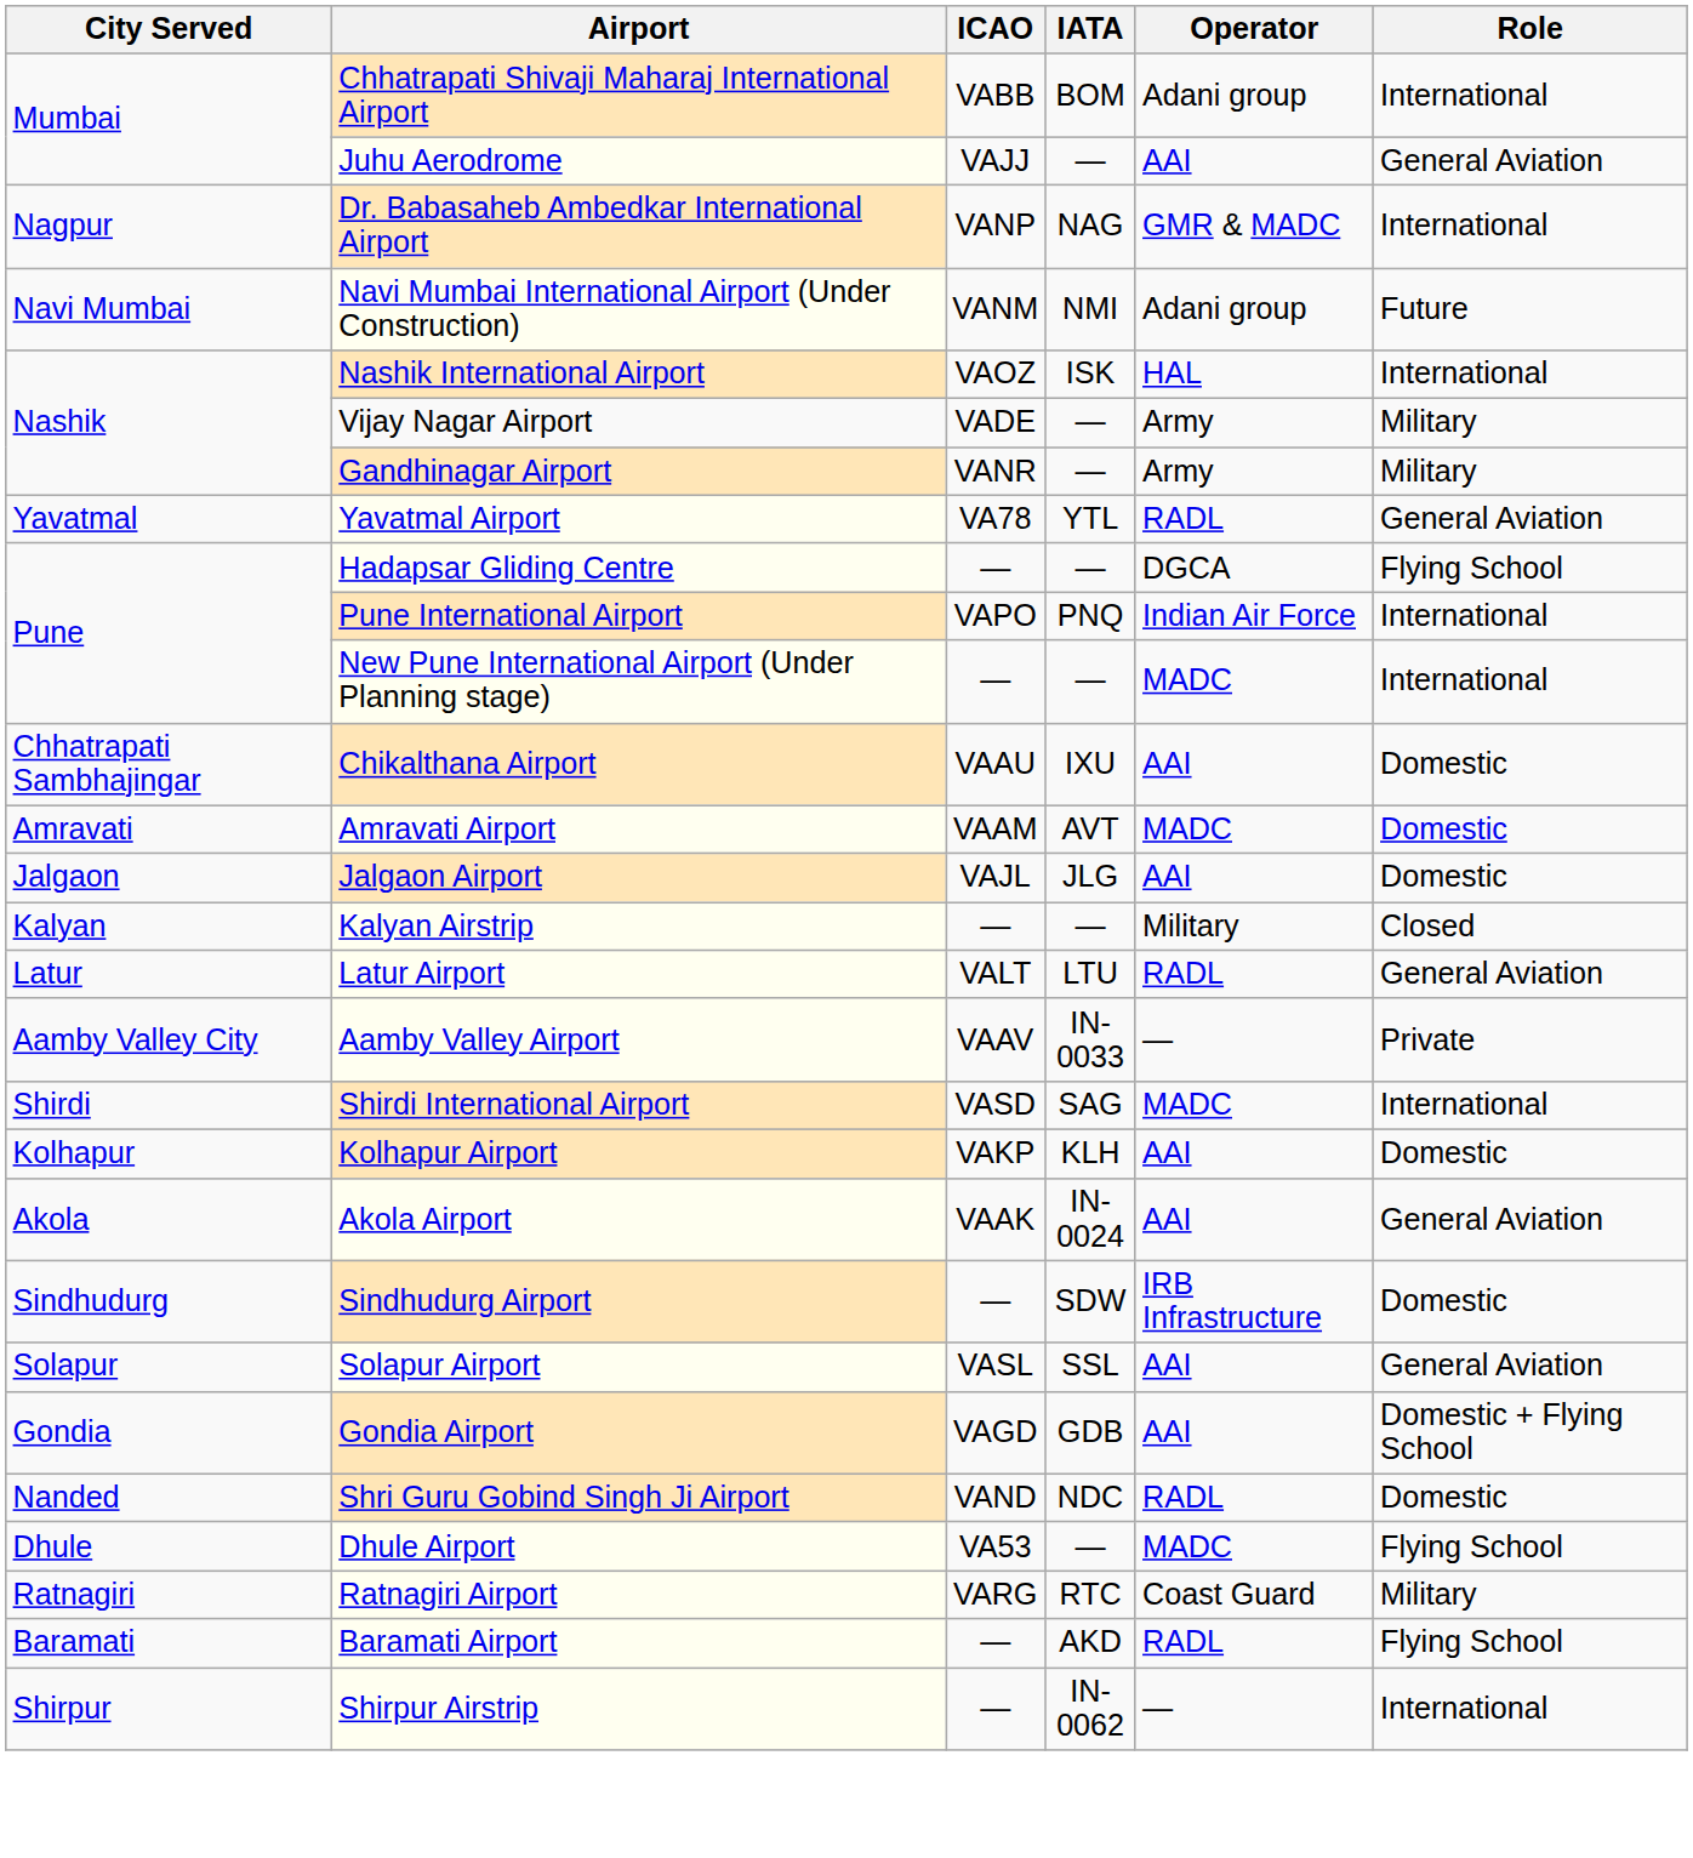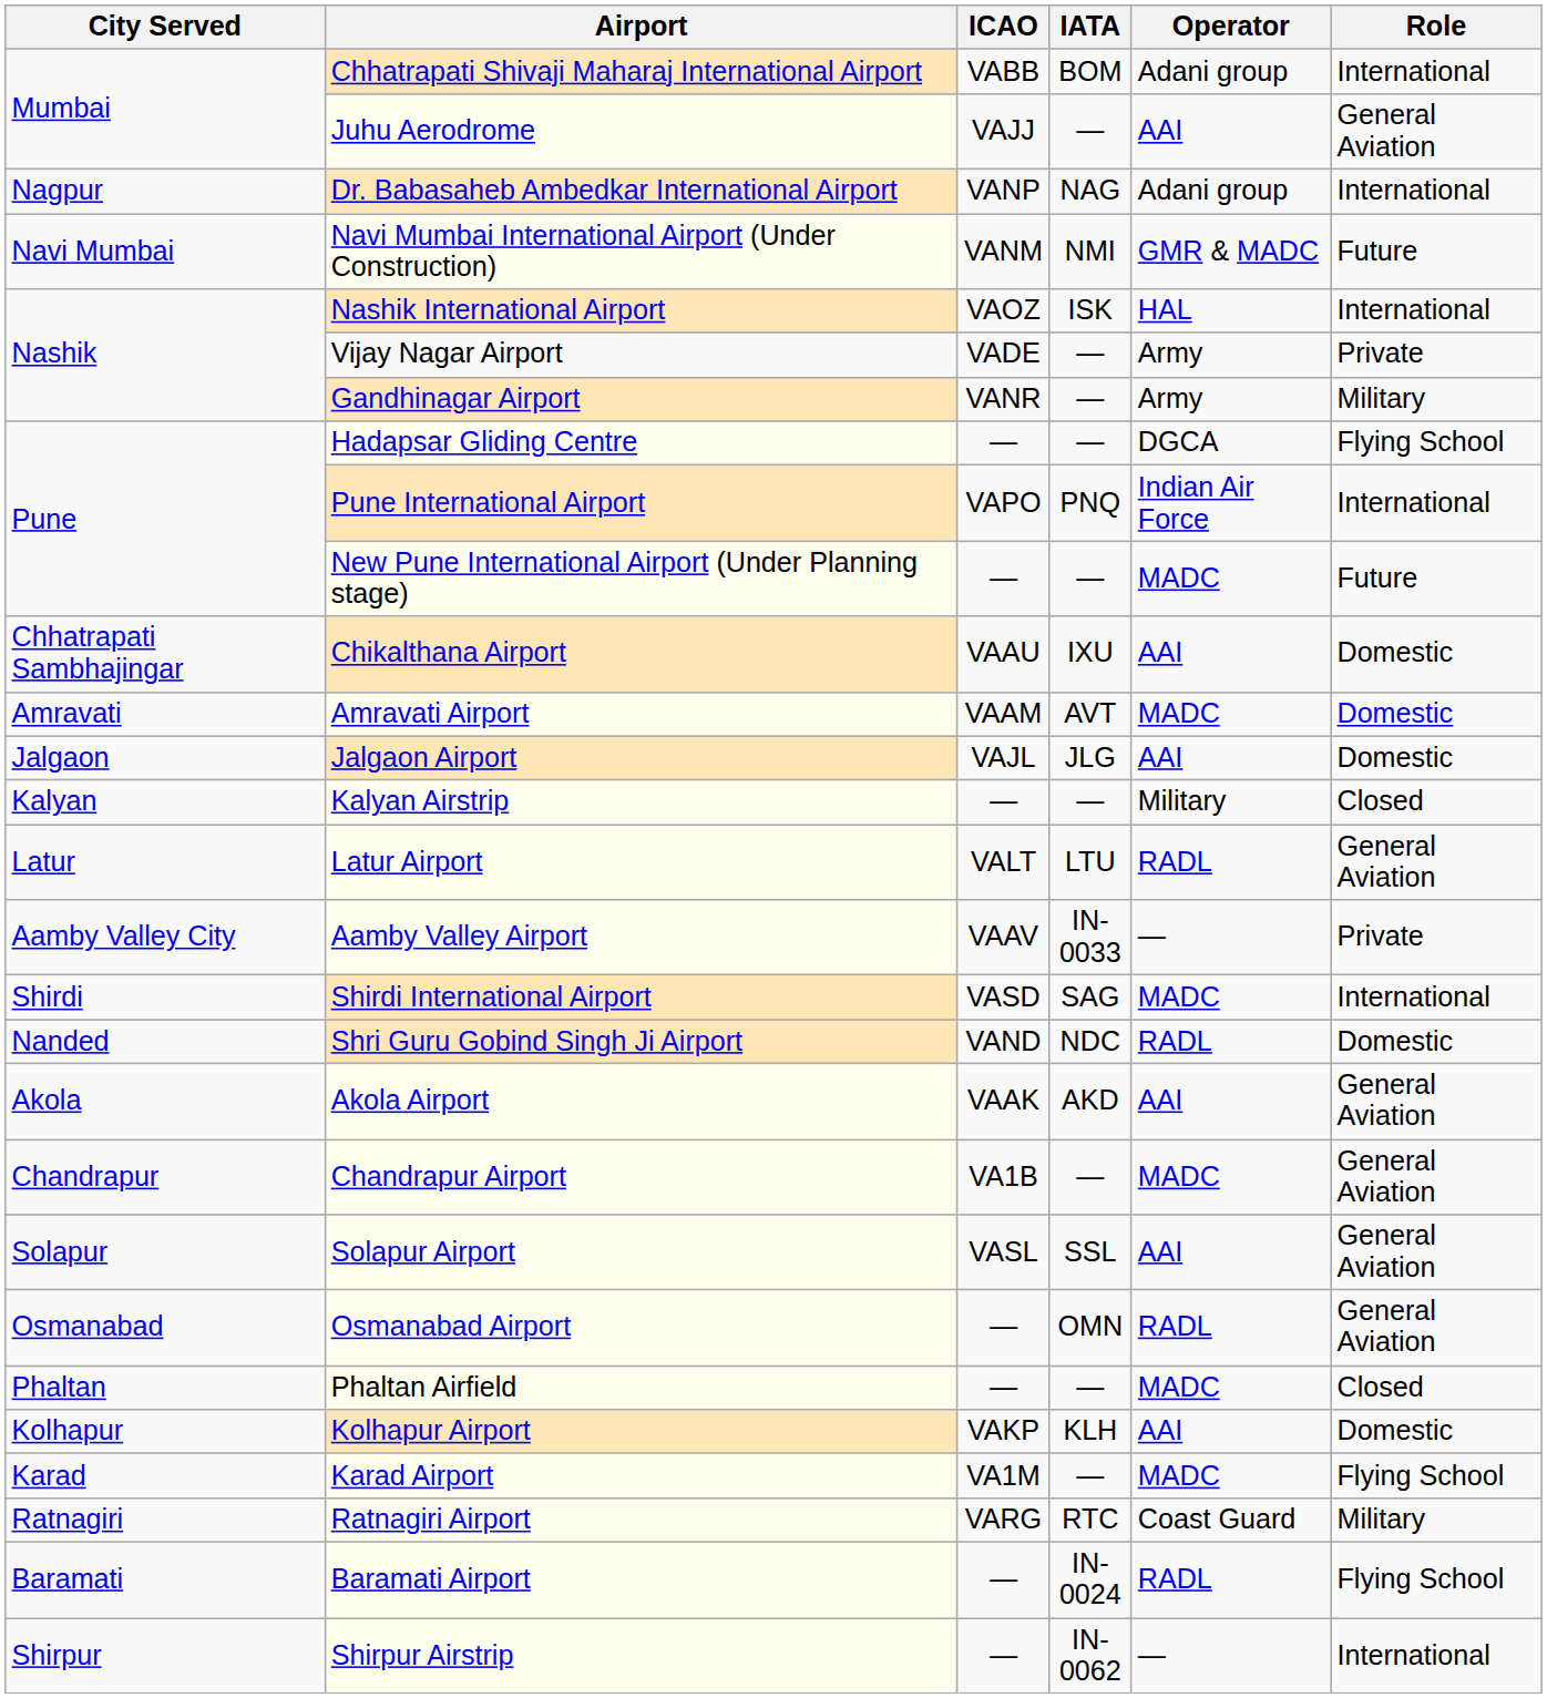 <table class="wikitable sortable" style="margin: 1em auto;">
 <tr>
 <th>City Served</th>
 <th>Airport</th>
 <th>ICAO</th>
 <th style="width:40px;">IATA</th>
 <th>Operator</th>
 <th>Role</th>
 </tr>
 <tr>
 <td rowspan=2><a href='#'>Mumbai</a></td>
 <td style="background:#ffe6b7;"><a href='#'>Chhatrapati Shivaji Maharaj International Airport</a></td>
 <td align=center>VABB</td>
 <td align=center>BOM</td>
 <td>Adani group</td>
 <td>International</td>
 </tr>
 <tr>
 <td style="background:#FFFFF0;"><a href='#'>Juhu Aerodrome</a></td>
 <td align=center>VAJJ</td>
 <td align=center>—</td>
 <td><a href='#'>AAI</a></td>
 <td>General Aviation</td>
 </tr>
 <tr>
 <td><a href='#'>Nagpur</a></td>
 <td style="background:#ffe6b7;"><a href='#'>Dr. Babasaheb Ambedkar International Airport</a></td>
 <td align=center>VANP</td>
 <td align=center>NAG</td>
-<td><a href='#'>GMR</a> & <a href='#'>MADC</a></td>
+<td>Adani group</td>
 <td>International</td>
 </tr>
 <tr>
 <td><a href='#'>Navi Mumbai</a></td>
 <td style="background:#FFFFF0;"><a href='#'>Navi Mumbai International Airport</a> (Under Construction)</td>
 <td align=center>VANM</td>
 <td align="center">NMI</td>
-<td>Adani group</td>
+<td><a href='#'>GMR</a> & <a href='#'>MADC</a></td>
 <td>Future</td>
 </tr>
 <tr>
 <td rowspan=3><a href='#'>Nashik</a></td>
 <td style="background:#ffe6b7;"><a href='#'>Nashik International Airport</a></td>
 <td align="center">VAOZ</td>
 <td align="center">ISK</td>
 <td><a href='#'>HAL</a></td>
 <td>International</td>
 </tr>
 <tr>
 <td>Vijay Nagar Airport</td>
 <td align=center>VADE</td>
 <td align=center>—</td>
 <td>Army</td>
-<td>Military</td>
+<td>Private</td>
 </tr>
 <tr>
 <td style="background:#ffe6b7;"><a href='#'>Gandhinagar Airport</a></td>
 <td align="center">VANR</td>
 <td align="center">—</td>
 <td>Army</td>
 <td>Military</td>
-</tr>
-<tr>
-<td><a href='#'>Yavatmal</a></td>
-<td style="background:#FFFFF0;"><a href='#'>Yavatmal Airport</a></td>
-<td align=center>VA78</td>
-<td align=center>YTL</td>
-<td><a href='#'>RADL</a></td>
-<td>General Aviation</td>
 </tr>
 <tr>
 <td rowspan=3><a href='#'>Pune</a></td>
 <td style="background:#FFFFF0;"><a href='#'>Hadapsar Gliding Centre</a></td>
 <td align=center>—</td>
 <td align=center>—</td>
 <td>DGCA</td>
 <td>Flying School</td>
 </tr>
 <tr>
 <td style="background:#ffe6b7;"><a href='#'>Pune International Airport</a></td>
 <td align=center>VAPO</td>
 <td align=center>PNQ</td>
 <td><a href='#'>Indian Air Force</a></td>
 <td>International</td>
 </tr>
 <tr>
 <td style="background:#FFFFF0;"><a href='#'>New Pune International Airport</a> (Under Planning stage)</td>
 <td align=center>—</td>
 <td align=center>—</td>
 <td><a href='#'>MADC</a></td>
-<td>International</td>
+<td>Future</td>
 </tr>
 <tr>
 <td><a href='#'>Chhatrapati Sambhajingar</a></td>
 <td style="background:#ffe6b7;"><a href='#'>Chikalthana Airport</a></td>
 <td align=center>VAAU</td>
 <td align=center>IXU</td>
 <td><a href='#'>AAI</a></td>
 <td>Domestic</td>
 </tr>
 <tr>
 <td><a href='#'>Amravati</a></td>
 <td style="background:#FFFFF0;"><a href='#'>Amravati Airport</a></td>
 <td align=center>VAAM</td>
 <td align="center">AVT</td>
 <td><a href='#'>MADC</a></td>
 <td><a href='#'>Domestic</a></td>
 </tr>
 <tr>
 <td><a href='#'>Jalgaon</a></td>
 <td style="background:#ffe6b7;"><a href='#'>Jalgaon Airport</a></td>
 <td align=center>VAJL</td>
 <td align=center>JLG</td>
 <td><a href='#'>AAI</a></td>
 <td>Domestic</td>
 </tr>
 <tr>
 <td><a href='#'>Kalyan</a></td>
 <td style="background:#FFFFF0;"><a href='#'>Kalyan Airstrip</a></td>
 <td align=center>—</td>
 <td align=center>—</td>
 <td>Military</td>
 <td>Closed</td>
 </tr>
 <tr>
 <td><a href='#'>Latur</a></td>
 <td style="background:#FFFFF0;"><a href='#'>Latur Airport</a></td>
 <td align=center>VALT</td>
 <td align=center>LTU</td>
 <td><a href='#'>RADL</a></td>
 <td>General Aviation</td>
 </tr>
 <tr>
 <td><a href='#'>Aamby Valley City</a></td>
 <td style="background:#FFFFF0;"><a href='#'>Aamby Valley Airport</a></td>
 <td align=center>VAAV</td>
 <td align=center>IN-0033</td>
 <td>—</td>
 <td>Private</td>
 </tr>
 <tr>
 <td><a href='#'>Shirdi</a></td>
 <td style="background:#ffe6b7;"><a href='#'>Shirdi International Airport</a></td>
 <td align=center>VASD</td>
 <td align=center>SAG</td>
 <td><a href='#'>MADC</a></td>
 <td>International</td>
 </tr>
 <tr>
-<td><a href='#'>Kolhapur</a></td>
-<td style="background:#ffe6b7;"><a href='#'>Kolhapur Airport</a></td>
-<td align=center>VAKP</td>
-<td align=center>KLH</td>
-<td><a href='#'>AAI</a></td>
+<td><a href='#'>Nanded</a></td>
+<td style="background:#ffe6b7;"><a href='#'>Shri Guru Gobind Singh Ji Airport</a></td>
+<td align=center>VAND</td>
+<td align=center>NDC</td>
+<td><a href='#'>RADL</a></td>
 <td>Domestic</td>
 </tr>
 <tr>
 <td><a href='#'>Akola</a></td>
 <td style="background:#FFFFF0;"><a href='#'>Akola Airport</a></td>
 <td align=center>VAAK</td>
-<td align=center>IN-0024</td>
+<td align=center>AKD</td>
 <td><a href='#'>AAI</a></td>
 <td>General Aviation</td>
 </tr>
 <tr>
-<td><a href='#'>Sindhudurg</a></td>
-<td style="background:#ffe6b7;"><a href='#'>Sindhudurg Airport</a></td>
+<td><a href='#'>Chandrapur</a></td>
+<td style="background:#FFFFF0;"><a href='#'>Chandrapur Airport</a></td>
+<td align=center>VA1B</td>
 <td align=center>—</td>
-<td align=center>SDW</td>
-<td><a href='#'>IRB Infrastructure</a></td>
-<td>Domestic</td>
+<td><a href='#'>MADC</a></td>
+<td>General Aviation</td>
 </tr>
 <tr>
 <td><a href='#'>Solapur</a></td>
 <td style="background:#FFFFF0;"><a href='#'>Solapur Airport</a></td>
 <td align=center>VASL</td>
 <td align=center>SSL</td>
 <td><a href='#'>AAI</a></td>
 <td>General Aviation</td>
 </tr>
 <tr>
-<td><a href='#'>Gondia</a></td>
-<td style="background:#ffe6b7;"><a href='#'>Gondia Airport</a></td>
-<td align=center>VAGD</td>
-<td align=center>GDB</td>
-<td><a href='#'>AAI</a></td>
-<td>Domestic + Flying School</td>
+<td><a href='#'>Osmanabad</a></td>
+<td style="background:#FFFFF0;"><a href='#'>Osmanabad Airport</a></td>
+<td align=center>—</td>
+<td align=center>OMN</td>
+<td><a href='#'>RADL</a></td>
+<td>General Aviation</td>
 </tr>
 <tr>
-<td><a href='#'>Nanded</a></td>
-<td style="background:#ffe6b7;"><a href='#'>Shri Guru Gobind Singh Ji Airport</a></td>
-<td align=center>VAND</td>
-<td align=center>NDC</td>
-<td><a href='#'>RADL</a></td>
+<td><a href='#'>Phaltan</a></td>
+<td style="background:#FFFFF0;">Phaltan Airfield</td>
+<td align=center>—</td>
+<td align=center>—</td>
+<td><a href='#'>MADC</a></td>
+<td>Closed</td>
+</tr>
+<tr>
+<td><a href='#'>Kolhapur</a></td>
+<td style="background:#ffe6b7;"><a href='#'>Kolhapur Airport</a></td>
+<td align=center>VAKP</td>
+<td align=center>KLH</td>
+<td><a href='#'>AAI</a></td>
 <td>Domestic</td>
 </tr>
 <tr>
-<td><a href='#'>Dhule</a></td>
-<td style="background:#FFFFF0;"><a href='#'>Dhule Airport</a></td>
-<td align=center>VA53</td>
+<td><a href='#'>Karad</a></td>
+<td style="background:#FFFFF0;"><a href='#'>Karad Airport</a></td>
+<td align=center>VA1M</td>
 <td align=center>—</td>
 <td><a href='#'>MADC</a></td>
 <td>Flying School</td>
 </tr>
 <tr>
 <td><a href='#'>Ratnagiri</a></td>
 <td style="background:#FFFFF0;"><a href='#'>Ratnagiri Airport</a></td>
 <td align=center>VARG</td>
 <td align=center>RTC</td>
 <td>Coast Guard</td>
 <td>Military</td>
 </tr>
 <tr>
 <td><a href='#'>Baramati</a></td>
 <td style="background:#FFFFF0;"><a href='#'>Baramati Airport</a></td>
 <td align=center>—</td>
-<td align=center>AKD</td>
+<td align=center>IN-0024</td>
 <td><a href='#'>RADL</a></td>
 <td>Flying School</td>
 </tr>
 <tr>
 <td><a href='#'>Shirpur</a></td>
 <td style="background:#FFFFF0;"><a href='#'>Shirpur Airstrip</a></td>
 <td align=center>—</td>
 <td align=center>IN-0062</td>
 <td>—</td>
 <td>International</td>
 </tr>
 </table>
